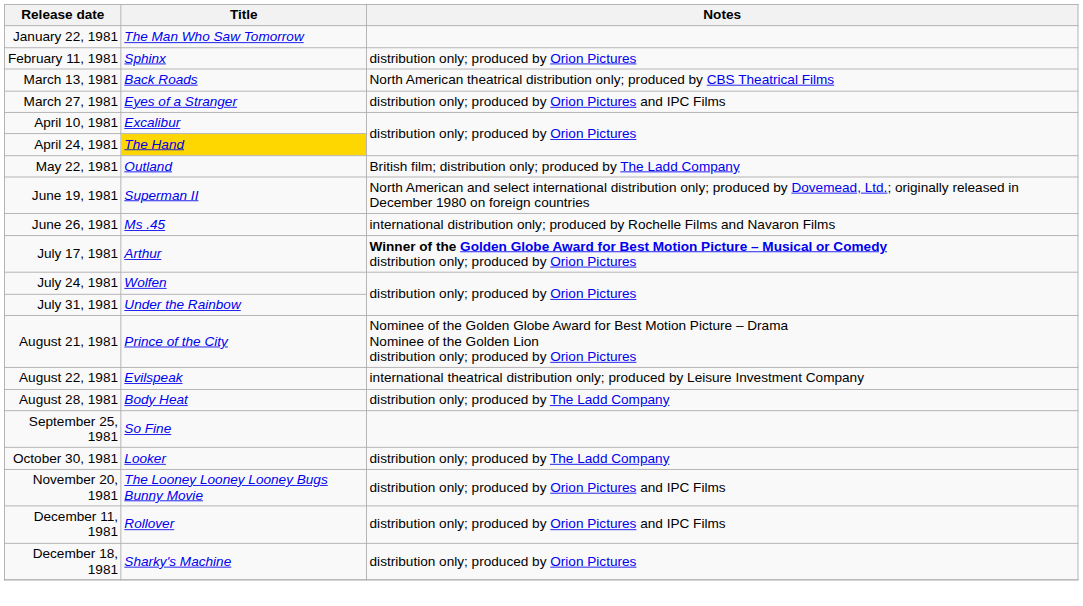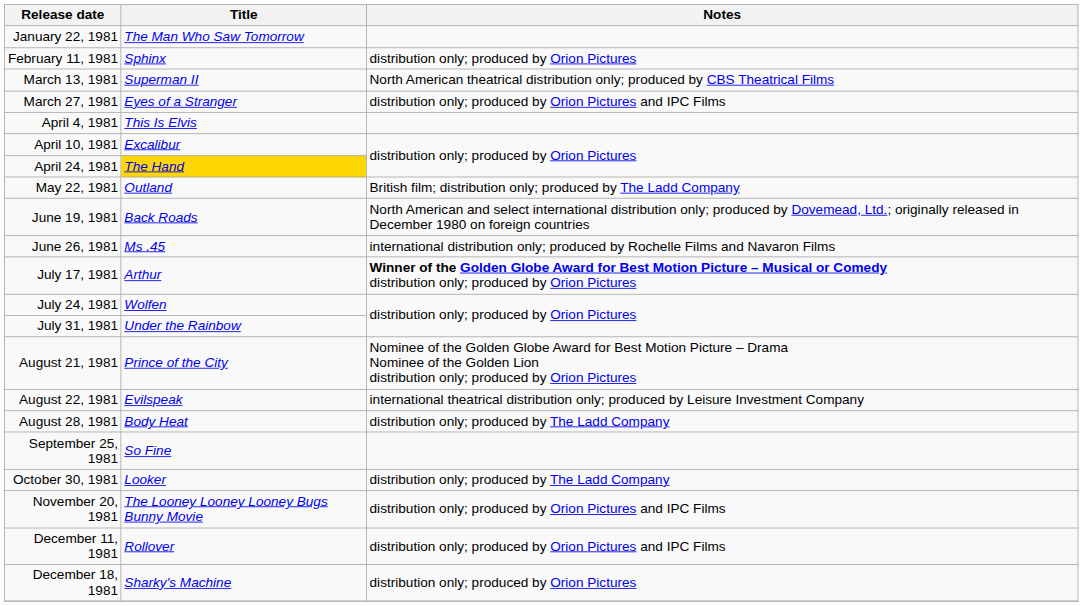 <table class="wikitable sortable" style="width:100%;">
 <tr>
 <th scope="col" style="width:130px;">Release date</th>
 <th>Title</th>
 <th>Notes</th>
 </tr>
 <tr>
 <td style="text-align:right;">January 22, 1981</td>
 <td><em><a href='#'>The Man Who Saw Tomorrow</a></em></td>
 <td></td>
 </tr>
 <tr>
 <td style="text-align:right;">February 11, 1981</td>
 <td><em><a href='#'>Sphinx</a></em></td>
 <td>distribution only; produced by <a href='#'>Orion Pictures</a></td>
 </tr>
 <tr>
 <td style="text-align:right;">March 13, 1981</td>
-<td><em><a href='#'>Back Roads</a></em></td>
+<td><em><a href='#'>Superman II</a></em></td>
 <td>North American theatrical distribution only; produced by <a href='#'>CBS Theatrical Films</a></td>
 </tr>
 <tr>
 <td style="text-align:right;">March 27, 1981</td>
 <td><em><a href='#'>Eyes of a Stranger</a></em></td>
 <td>distribution only; produced by <a href='#'>Orion Pictures</a> and IPC Films</td>
+</tr>
+<tr>
+<td style="text-align:right;">April 4, 1981</td>
+<td><em><a href='#'>This Is Elvis</a></em></td>
+<td></td>
 </tr>
 <tr>
 <td style="text-align:right;">April 10, 1981</td>
 <td><em><a href='#'>Excalibur</a></em></td>
 <td rowspan="2">distribution only; produced by <a href='#'>Orion Pictures</a></td>
 </tr>
 <tr>
 <td style="text-align:right;">April 24, 1981</td>
 <td style="background: gold;"><em><a href='#'>The Hand</a></em></td>
 </tr>
 <tr>
 <td style="text-align:right;">May 22, 1981</td>
 <td><em><a href='#'>Outland</a></em></td>
 <td>British film; distribution only; produced by <a href='#'>The Ladd Company</a></td>
 </tr>
 <tr>
 <td style="text-align:right;">June 19, 1981</td>
-<td><em><a href='#'>Superman II</a></em></td>
+<td><em><a href='#'>Back Roads</a></em></td>
 <td>North American and select international distribution only; produced by <a href='#'>Dovemead, Ltd.</a>; originally released in December 1980 on foreign countries</td>
 </tr>
 <tr>
 <td style="text-align:right;">June 26, 1981</td>
 <td><em><a href='#'>Ms .45</a></em></td>
 <td>international distribution only; produced by Rochelle Films and Navaron Films</td>
 </tr>
 <tr>
 <td style="text-align:right;">July 17, 1981</td>
 <td><em><a href='#'>Arthur</a></em></td>
 <td><strong>Winner of the <a href='#'>Golden Globe Award for Best Motion Picture – Musical or Comedy</a></strong><br>distribution only; produced by <a href='#'>Orion Pictures</a></td>
 </tr>
 <tr>
 <td style="text-align:right;">July 24, 1981</td>
 <td><em><a href='#'>Wolfen</a></em></td>
 <td rowspan="2">distribution only; produced by <a href='#'>Orion Pictures</a></td>
 </tr>
 <tr>
 <td style="text-align:right;">July 31, 1981</td>
 <td><em><a href='#'>Under the Rainbow</a></em></td>
 </tr>
 <tr>
 <td style="text-align:right;">August 21, 1981</td>
 <td><em><a href='#'>Prince of the City</a></em></td>
 <td>Nominee of the Golden Globe Award for Best Motion Picture – Drama<br>Nominee of the Golden Lion<br>distribution only; produced by <a href='#'>Orion Pictures</a></td>
 </tr>
 <tr>
 <td style="text-align:right;">August 22, 1981</td>
 <td><em><a href='#'>Evilspeak</a></em></td>
 <td>international theatrical distribution only; produced by Leisure Investment Company</td>
 </tr>
 <tr>
 <td style="text-align:right;">August 28, 1981</td>
 <td><em><a href='#'>Body Heat</a></em></td>
 <td>distribution only; produced by <a href='#'>The Ladd Company</a></td>
 </tr>
 <tr>
 <td style="text-align:right;">September 25, 1981</td>
 <td><em><a href='#'>So Fine</a></em></td>
 <td></td>
 </tr>
 <tr>
 <td style="text-align:right;">October 30, 1981</td>
 <td><em><a href='#'>Looker</a></em></td>
 <td>distribution only; produced by <a href='#'>The Ladd Company</a></td>
 </tr>
 <tr>
 <td style="text-align:right;">November 20, 1981</td>
 <td><em><a href='#'>The Looney Looney Looney Bugs Bunny Movie</a></em></td>
 <td>distribution only; produced by <a href='#'>Orion Pictures</a> and IPC Films</td>
 </tr>
 <tr>
 <td style="text-align:right;">December 11, 1981</td>
 <td><em><a href='#'>Rollover</a></em></td>
 <td>distribution only; produced by <a href='#'>Orion Pictures</a> and IPC Films</td>
 </tr>
 <tr>
 <td style="text-align:right;">December 18, 1981</td>
 <td><em><a href='#'>Sharky's Machine</a></em></td>
 <td>distribution only; produced by <a href='#'>Orion Pictures</a></td>
 </tr>
 <tr>
 </tr>
 </table>
